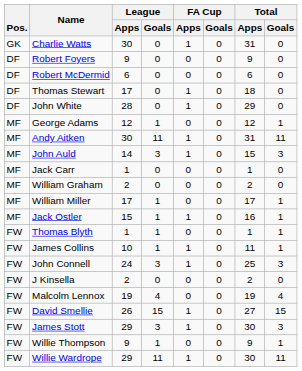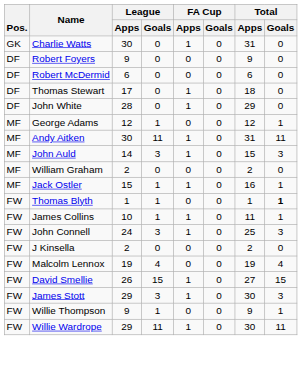 <table class="wikitable" style="text-align:center">
 <tr>
 <th rowspan="2" valign="bottom">Pos.</th>
 <th rowspan="2">Name</th>
 <th colspan="2" width="85">League</th>
 <th colspan="2" width="85">FA Cup</th>
 <th colspan="2" width="85">Total</th>
 </tr>
 <tr>
 <th>Apps</th>
 <th>Goals</th>
 <th>Apps</th>
 <th>Goals</th>
 <th>Apps</th>
 <th>Goals</th>
 </tr>
 <tr>
 <td align="left">GK</td>
 <td align="left"> <a href='#'>Charlie Watts</a></td>
 <td>30</td>
 <td>0</td>
 <td>1</td>
 <td>0</td>
 <td>31</td>
 <td>0</td>
 </tr>
 <tr>
 <td align="left">DF</td>
 <td align="left"> <a href='#'>Robert Foyers</a></td>
 <td>9</td>
 <td>0</td>
 <td>0</td>
 <td>0</td>
 <td>9</td>
 <td>0</td>
 </tr>
 <tr>
 <td align="left">DF</td>
 <td align="left"> <a href='#'>Robert McDermid</a></td>
 <td>6</td>
 <td>0</td>
 <td>0</td>
 <td>0</td>
 <td>6</td>
 <td>0</td>
 </tr>
 <tr>
 <td align="left">DF</td>
 <td align="left"> Thomas Stewart</td>
 <td>17</td>
 <td>0</td>
 <td>1</td>
 <td>0</td>
 <td>18</td>
 <td>0</td>
 </tr>
 <tr>
 <td align="left">DF</td>
 <td align="left"> John White</td>
 <td>28</td>
 <td>0</td>
 <td>1</td>
 <td>0</td>
 <td>29</td>
 <td>0</td>
 </tr>
 <tr>
 <td align="left">MF</td>
 <td align="left"> George Adams</td>
 <td>12</td>
 <td>1</td>
 <td>0</td>
 <td>0</td>
 <td>12</td>
 <td>1</td>
 </tr>
 <tr>
 <td align="left">MF</td>
 <td align="left"> <a href='#'>Andy Aitken</a></td>
 <td>30</td>
 <td>11</td>
 <td>1</td>
 <td>0</td>
 <td>31</td>
 <td>11</td>
 </tr>
 <tr>
 <td align="left">MF</td>
 <td align="left"> <a href='#'>John Auld</a></td>
 <td>14</td>
 <td>3</td>
 <td>1</td>
 <td>0</td>
 <td>15</td>
 <td>3</td>
 </tr>
 <tr>
 <td align="left">MF</td>
-<td align="left"> Jack Carr</td>
-<td>1</td>
-<td>0</td>
-<td>0</td>
-<td>0</td>
-<td>1</td>
-<td>0</td>
-</tr>
-<tr>
-<td align="left">MF</td>
 <td align="left"> William Graham</td>
 <td>2</td>
 <td>0</td>
 <td>0</td>
 <td>0</td>
 <td>2</td>
 <td>0</td>
-</tr>
-<tr>
-<td align="left">MF</td>
-<td align="left"> William Miller</td>
-<td>17</td>
-<td>1</td>
-<td>0</td>
-<td>0</td>
-<td>17</td>
-<td>1</td>
 </tr>
 <tr>
 <td align="left">MF</td>
 <td align="left"> <a href='#'>Jack Ostler</a></td>
 <td>15</td>
 <td>1</td>
 <td>1</td>
 <td>0</td>
 <td>16</td>
 <td>1</td>
 </tr>
 <tr>
 <td align="left">FW</td>
 <td align="left"> <a href='#'>Thomas Blyth</a></td>
 <td>1</td>
 <td>1</td>
 <td>0</td>
 <td>0</td>
 <td>1</td>
-<td>1</td>
+<td><strong>1</strong></td>
 </tr>
 <tr>
 <td align="left">FW</td>
 <td align="left"> James Collins</td>
 <td>10</td>
 <td>1</td>
 <td>1</td>
 <td>0</td>
 <td>11</td>
 <td>1</td>
 </tr>
 <tr>
 <td align="left">FW</td>
 <td align="left"> John Connell</td>
 <td>24</td>
 <td>3</td>
 <td>1</td>
 <td>0</td>
 <td>25</td>
 <td>3</td>
 </tr>
 <tr>
 <td align="left">FW</td>
 <td align="left"> J Kinsella</td>
 <td>2</td>
 <td>0</td>
 <td>0</td>
 <td>0</td>
 <td>2</td>
 <td>0</td>
 </tr>
 <tr>
 <td align="left">FW</td>
 <td align="left"> Malcolm Lennox</td>
 <td>19</td>
 <td>4</td>
 <td>0</td>
 <td>0</td>
 <td>19</td>
 <td>4</td>
 </tr>
 <tr>
 <td align="left">FW</td>
 <td align="left"> <a href='#'>David Smellie</a></td>
 <td>26</td>
 <td>15</td>
 <td>1</td>
 <td>0</td>
 <td>27</td>
 <td>15</td>
 </tr>
 <tr>
 <td align="left">FW</td>
 <td align="left"> <a href='#'>James Stott</a></td>
 <td>29</td>
 <td>3</td>
 <td>1</td>
 <td>0</td>
 <td>30</td>
 <td>3</td>
 </tr>
 <tr>
 <td align="left">FW</td>
 <td align="left"> Willie Thompson</td>
 <td>9</td>
 <td>1</td>
 <td>0</td>
 <td>0</td>
 <td>9</td>
 <td>1</td>
 </tr>
 <tr>
 <td align="left">FW</td>
 <td align="left"> <a href='#'>Willie Wardrope</a></td>
 <td>29</td>
 <td>11</td>
 <td>1</td>
 <td>0</td>
 <td>30</td>
 <td>11</td>
 </tr>
 </table>
